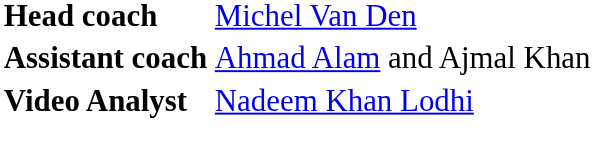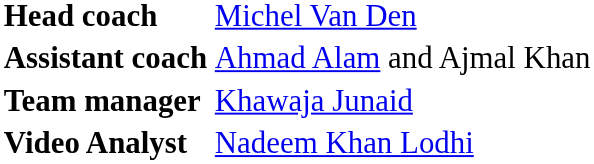 <table "style=text-align:left">
 <tr>
 <td><strong>Head coach</strong></td>
 <td> <a href='#'>Michel Van Den</a></td>
 </tr>
 <tr>
 <td><strong>Assistant coach</strong></td>
 <td> <a href='#'>Ahmad Alam</a> and Ajmal Khan</td>
 </tr>
 <tr>
+<td><strong>Team manager</strong></td>
+<td> <a href='#'>Khawaja Junaid</a></td>
+</tr>
+<tr>
 <td><strong> Video Analyst</strong></td>
 <td> <a href='#'>Nadeem Khan Lodhi</a></td>
 </tr>
 </table>
